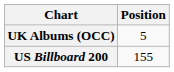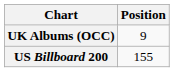 <table class="wikitable plainrowheaders" style="text-align:center">
 <tr>
 <th scope="col">Chart</th>
 <th scope="col">Position</th>
 </tr>
 <tr>
 <th scope="row">UK Albums (OCC)</th>
-<td>5</td>
+<td>9</td>
 </tr>
 <tr>
 <th scope="row">US <em>Billboard</em> 200</th>
 <td>155</td>
 </tr>
 </table>
